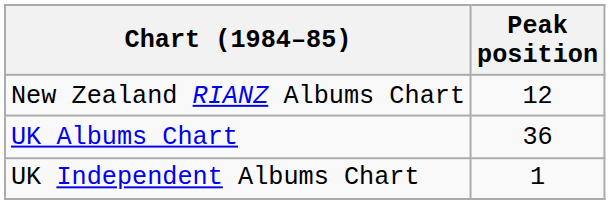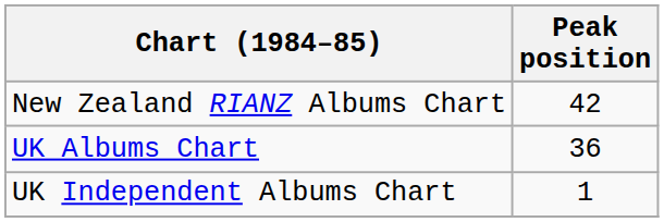 <table class="wikitable sortable">
 <tr>
 <th>Chart (1984–85)</th>
 <th>Peak<br>position</th>
 </tr>
 <tr>
 <td>New Zealand <em><a href='#'>RIANZ</a></em> Albums Chart</td>
-<td align="center">12</td>
+<td align="center">42</td>
 </tr>
 <tr>
 <td><a href='#'>UK Albums Chart</a></td>
 <td align="center">36</td>
 </tr>
 <tr>
 <td>UK <a href='#'>Independent</a> Albums Chart</td>
 <td align="center">1</td>
 </tr>
 <tr>
 </tr>
 </table>
